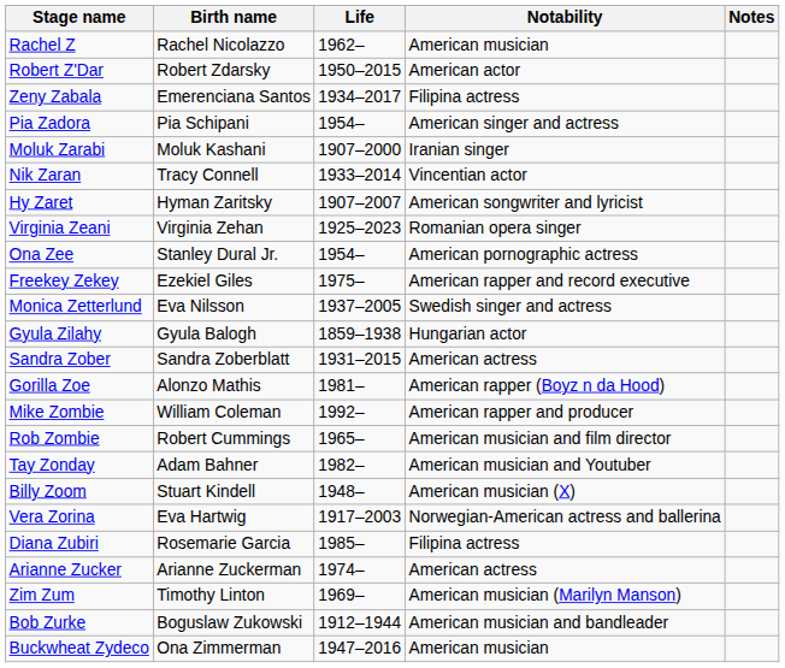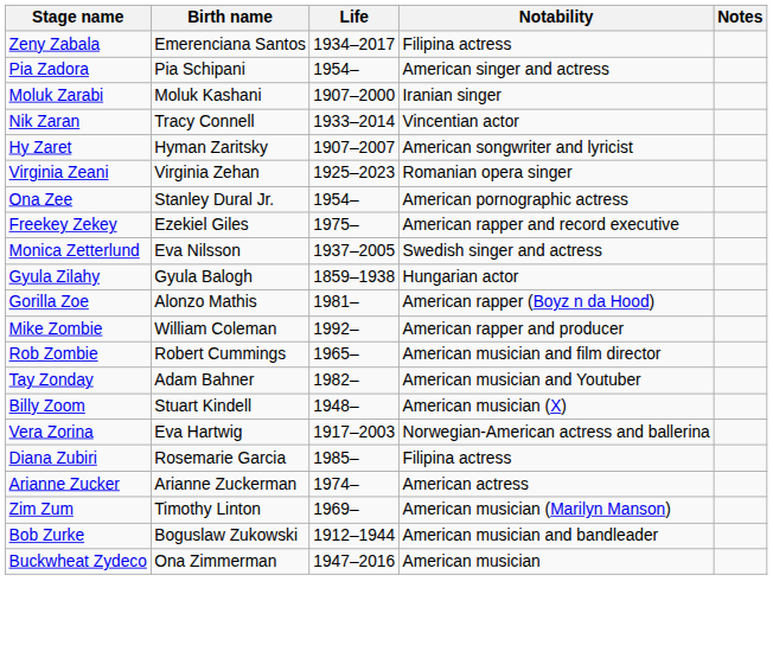 <table class="wikitable sortable">
 <tr>
 <th>Stage name</th>
 <th>Birth name</th>
 <th>Life</th>
 <th>Notability</th>
 <th>Notes</th>
-</tr>
-<tr>
-<td><a href='#'>Rachel Z</a></td>
-<td>Rachel Nicolazzo</td>
-<td>1962–</td>
-<td>American musician</td>
-<td></td>
-</tr>
-<tr>
-<td><a href='#'>Robert Z'Dar</a></td>
-<td>Robert Zdarsky</td>
-<td>1950–2015</td>
-<td>American actor</td>
-<td></td>
 </tr>
 <tr>
 <td><a href='#'>Zeny Zabala</a></td>
 <td>Emerenciana Santos</td>
 <td>1934–2017</td>
 <td>Filipina actress</td>
 <td></td>
 </tr>
 <tr>
 <td><a href='#'>Pia Zadora</a></td>
 <td>Pia Schipani</td>
 <td>1954–</td>
 <td>American singer and actress</td>
 <td></td>
 </tr>
 <tr>
 <td><a href='#'>Moluk Zarabi</a></td>
 <td>Moluk Kashani</td>
 <td>1907–2000</td>
 <td>Iranian singer</td>
 <td></td>
 </tr>
 <tr>
 <td><a href='#'>Nik Zaran</a></td>
 <td>Tracy Connell</td>
 <td>1933–2014</td>
 <td>Vincentian actor</td>
 <td></td>
 </tr>
 <tr>
 <td><a href='#'>Hy Zaret</a></td>
 <td>Hyman Zaritsky</td>
 <td>1907–2007</td>
 <td>American songwriter and lyricist</td>
 <td></td>
 </tr>
 <tr>
 <td><a href='#'>Virginia Zeani</a></td>
 <td>Virginia Zehan</td>
 <td>1925–2023</td>
 <td>Romanian opera singer</td>
 <td></td>
 </tr>
 <tr>
 <td><a href='#'>Ona Zee</a></td>
 <td>Stanley Dural Jr.</td>
 <td>1954–</td>
 <td>American pornographic actress</td>
 <td></td>
 </tr>
 <tr>
 <td><a href='#'>Freekey Zekey</a></td>
 <td>Ezekiel Giles</td>
 <td>1975–</td>
 <td>American rapper and record executive</td>
 <td></td>
 </tr>
 <tr>
 <td><a href='#'>Monica Zetterlund</a></td>
 <td>Eva Nilsson</td>
 <td>1937–2005</td>
 <td>Swedish singer and actress</td>
 <td></td>
 </tr>
 <tr>
 <td><a href='#'>Gyula Zilahy</a></td>
 <td>Gyula Balogh</td>
 <td>1859–1938</td>
 <td>Hungarian actor</td>
-<td></td>
-</tr>
-<tr>
-<td><a href='#'>Sandra Zober</a></td>
-<td>Sandra Zoberblatt</td>
-<td>1931–2015</td>
-<td>American actress</td>
 <td></td>
 </tr>
 <tr>
 <td><a href='#'>Gorilla Zoe</a></td>
 <td>Alonzo Mathis</td>
 <td>1981–</td>
 <td>American rapper (<a href='#'>Boyz n da Hood</a>)</td>
 <td></td>
 </tr>
 <tr>
 <td><a href='#'>Mike Zombie</a></td>
 <td>William Coleman</td>
 <td>1992–</td>
 <td>American rapper and producer</td>
 <td></td>
 </tr>
 <tr>
 <td><a href='#'>Rob Zombie</a></td>
 <td>Robert Cummings</td>
 <td>1965–</td>
 <td>American musician and film director</td>
 <td></td>
 </tr>
 <tr>
 <td><a href='#'>Tay Zonday</a></td>
 <td>Adam Bahner</td>
 <td>1982–</td>
 <td>American musician and Youtuber</td>
 <td></td>
 </tr>
 <tr>
 <td><a href='#'>Billy Zoom</a></td>
 <td>Stuart Kindell</td>
 <td>1948–</td>
 <td>American musician (<a href='#'>X</a>)</td>
 <td></td>
 </tr>
 <tr>
 <td><a href='#'>Vera Zorina</a></td>
 <td>Eva Hartwig</td>
 <td>1917–2003</td>
 <td>Norwegian-American actress and ballerina</td>
 <td></td>
 </tr>
 <tr>
 <td><a href='#'>Diana Zubiri</a></td>
 <td>Rosemarie Garcia</td>
 <td>1985–</td>
 <td>Filipina actress</td>
 <td></td>
 </tr>
 <tr>
 <td><a href='#'>Arianne Zucker</a></td>
 <td>Arianne Zuckerman</td>
 <td>1974–</td>
 <td>American actress</td>
 <td></td>
 </tr>
 <tr>
 <td><a href='#'>Zim Zum</a></td>
 <td>Timothy Linton</td>
 <td>1969–</td>
 <td>American musician (<a href='#'>Marilyn Manson</a>)</td>
 <td></td>
 </tr>
 <tr>
 <td><a href='#'>Bob Zurke</a></td>
 <td>Boguslaw Zukowski</td>
 <td>1912–1944</td>
 <td>American musician and bandleader</td>
 <td></td>
 </tr>
 <tr>
 <td><a href='#'>Buckwheat Zydeco</a></td>
 <td>Ona Zimmerman</td>
 <td>1947–2016</td>
 <td>American musician</td>
 <td></td>
 </tr>
 </table>
